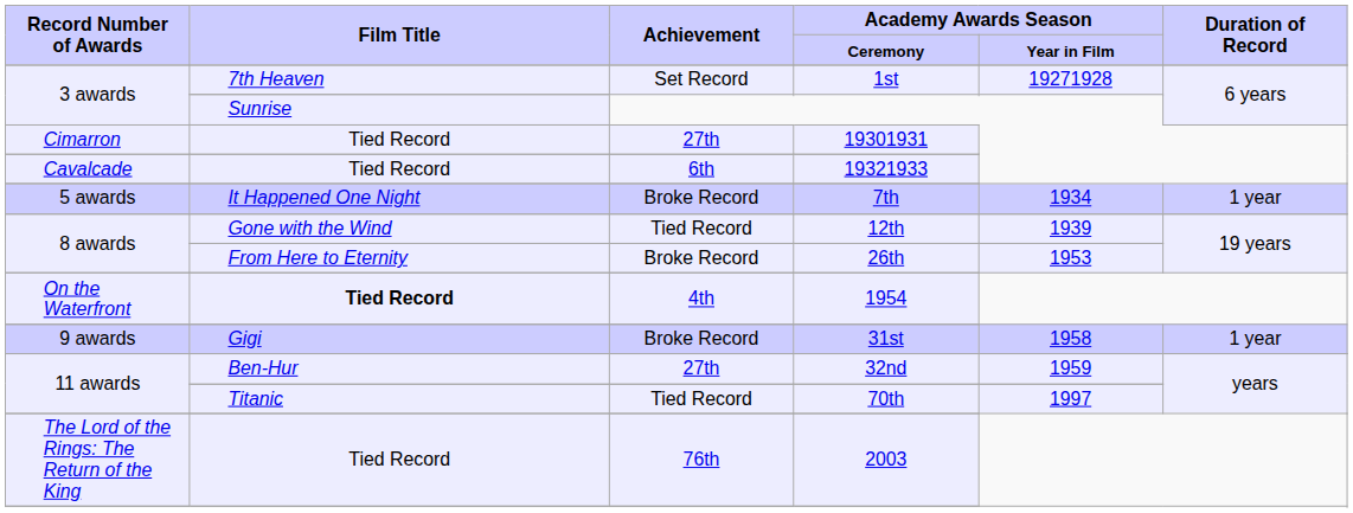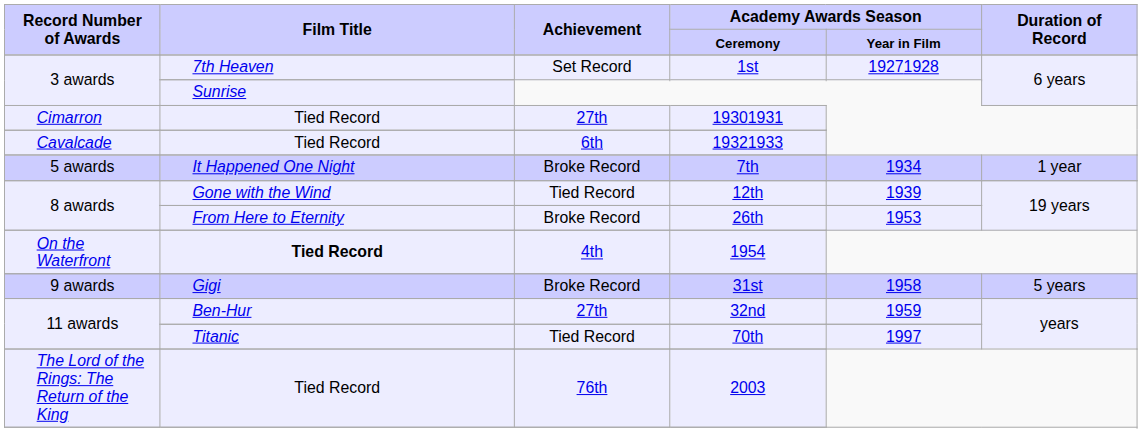 <table class="wikitable sortable" style="text-align:center; font-size:100%;">
 <tr>
 <th rowspan="2"  style="background-color:#CCCCFF; width:150px;"  data-sort-type="number">Record Number<br>of Awards</th>
 <th rowspan="2"  style="background-color:#CCCCFF; width:350px;">Film Title</th>
 <th rowspan="2"  style="background-color:#CCCCFF; width:150px;">Achievement</th>
 <th colspan="2"  style="background-color:#CCCCFF; width:300px;">Academy Awards Season</th>
 <th rowspan="2"  style="background-color:#CCCCFF; width:150px;"  data-sort-type="number">Duration of<br>Record</th>
 </tr>
 <tr>
 <th style="background-color:#CCCCFF; width:150px;"><small>Ceremony</small></th>
 <th style="background-color:#CCCCFF; width:150px;"><small>Year in Film</small></th>
 </tr>
 <tr>
 </tr>
 <tr style="background-color:#EDEDFF">
 <td rowspan="4">3 awards</td>
 <td align="left" style="padding-left: 2em;"   data-sort-value="Seventh Heaven"><em><a href='#'>7th Heaven</a></em></td>
 <td rowspan="2">Set Record</td>
 <td rowspan="2"  data-sort-value="01"><a href='#'>1st</a></td>
 <td rowspan="2"><a href='#'>1927</a><a href='#'>1928</a></td>
 <td rowspan="4">6 years</td>
 </tr>
 <tr>
 </tr>
 <tr style="background-color:#EDEDFF">
 <td align="left" style="padding-left: 2em;"   data-sort-value="Sunrise"><em><a href='#'>Sunrise</a></em></td>
 </tr>
 <tr>
 </tr>
 <tr style="background-color:#EDEDFF">
 <td align="left" style="padding-left: 2em;"   data-sort-value="Cimarron"><em><a href='#'>Cimarron</a></em></td>
 <td>Tied Record</td>
 <td data-sort-value="27"><a href='#'>27th</a></td>
 <td><a href='#'>1930</a><a href='#'>1931</a></td>
 </tr>
 <tr>
 </tr>
 <tr style="background-color:#EDEDFF">
 <td align="left" style="padding-left: 2em;"   data-sort-value="Cavalcade"><em><a href='#'>Cavalcade</a></em></td>
 <td>Tied Record</td>
 <td data-sort-value="06"><a href='#'>6th</a></td>
 <td><a href='#'>1932</a><a href='#'>1933</a></td>
 </tr>
 <tr>
 </tr>
 <tr style="background-color:#CCCCFF">
 <td>5 awards</td>
 <td align="left" style="padding-left: 2em;"   data-sort-value="It Happened One Night"><em><a href='#'>It Happened One Night</a></em></td>
 <td>Broke Record</td>
 <td data-sort-value="07"><a href='#'>7th</a></td>
 <td><a href='#'>1934</a></td>
 <td>1 year</td>
 </tr>
 <tr>
 </tr>
 <tr style="background-color:#EDEDFF">
 <td rowspan="3">8 awards</td>
 <td align="left" style="padding-left: 2em;"   data-sort-value="Gone with the Wind"><em><a href='#'>Gone with the Wind</a></em></td>
 <td>Tied Record</td>
 <td data-sort-value="12"><a href='#'>12th</a></td>
 <td><a href='#'>1939</a></td>
 <td rowspan="3">19 years</td>
 </tr>
 <tr>
 </tr>
 <tr style="background-color:#EDEDFF">
 <td align="left" style="padding-left: 2em;"   data-sort-value="From Here to Eternity"><em><a href='#'>From Here to Eternity</a></em></td>
 <td>Broke Record</td>
 <td data-sort-value="26"><a href='#'>26th</a></td>
 <td><a href='#'>1953</a></td>
 </tr>
 <tr>
 </tr>
 <tr style="background-color:#EDEDFF">
 <td align="left" style="padding-left: 2em;"   data-sort-value="On the Waterfront"><em><a href='#'>On the Waterfront</a></em></td>
 <td><strong>Tied Record</strong></td>
 <td data-sort-value="04"><a href='#'>4th</a></td>
 <td><a href='#'>1954</a></td>
 </tr>
 <tr>
 </tr>
 <tr style="background-color:#CCCCFF">
 <td>9 awards</td>
 <td align="left" style="padding-left: 2em;"   data-sort-value="Gigi"><em><a href='#'>Gigi</a></em></td>
 <td>Broke Record</td>
 <td data-sort-value="31"><a href='#'>31st</a></td>
 <td><a href='#'>1958</a></td>
-<td>1 year</td>
+<td>5 years</td>
 </tr>
 <tr>
 </tr>
 <tr style="background-color:#EDEDFF">
 <td rowspan="3">11 awards</td>
 <td align="left" style="padding-left: 2em;"   data-sort-value="Ben-Hur"><em><a href='#'>Ben-Hur</a></em></td>
 <td data-sort-value="27"><a href='#'>27th</a></td>
 <td data-sort-value="32"><a href='#'>32nd</a></td>
 <td><a href='#'>1959</a></td>
 <td rowspan="3"> years  </td>
 </tr>
 <tr>
 </tr>
 <tr style="background-color:#EDEDFF">
 <td align="left" style="padding-left: 2em;"   data-sort-value="Titanic"><em><a href='#'>Titanic</a></em></td>
 <td>Tied Record</td>
 <td data-sort-value="70"><a href='#'>70th</a></td>
 <td><a href='#'>1997</a></td>
 </tr>
 <tr>
 </tr>
 <tr style="background-color:#EDEDFF">
 <td align="left" style="padding-left: 2em;"   data-sort-value="Lord of the Rings: The Return of the King, The"><em><a href='#'>The Lord of the Rings: The Return of the King</a></em></td>
 <td>Tied Record</td>
 <td data-sort-value="76"><a href='#'>76th</a></td>
 <td><a href='#'>2003</a></td>
 </tr>
 <tr>
 </tr>
 </table>
